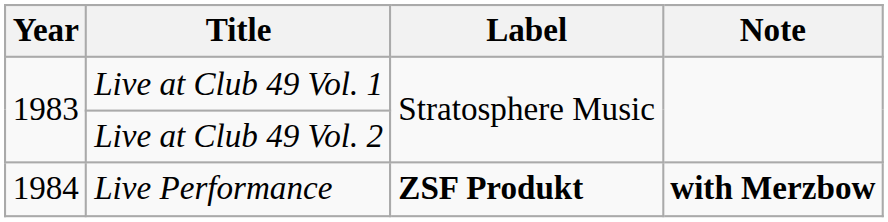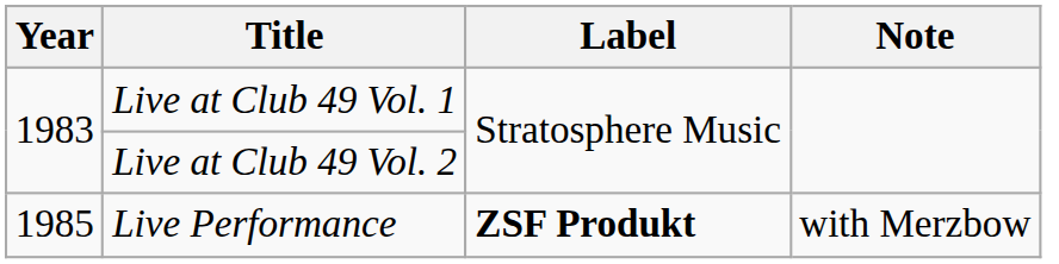 <table class="wikitable">
 <tr>
 <th>Year</th>
 <th>Title</th>
 <th>Label</th>
 <th>Note</th>
 </tr>
 <tr>
 <td rowspan="2">1983</td>
 <td><em>Live at Club 49 Vol. 1</em></td>
 <td rowspan="2">Stratosphere Music</td>
 <td rowspan="2"></td>
 </tr>
 <tr>
 <td><em>Live at Club 49 Vol. 2</em></td>
 </tr>
 <tr>
-<td>1984</td>
+<td>1985</td>
 <td><em>Live Performance</em></td>
 <td><strong>ZSF Produkt</strong></td>
-<td><strong>with Merzbow</strong></td>
+<td>with Merzbow</td>
 </tr>
 </table>
